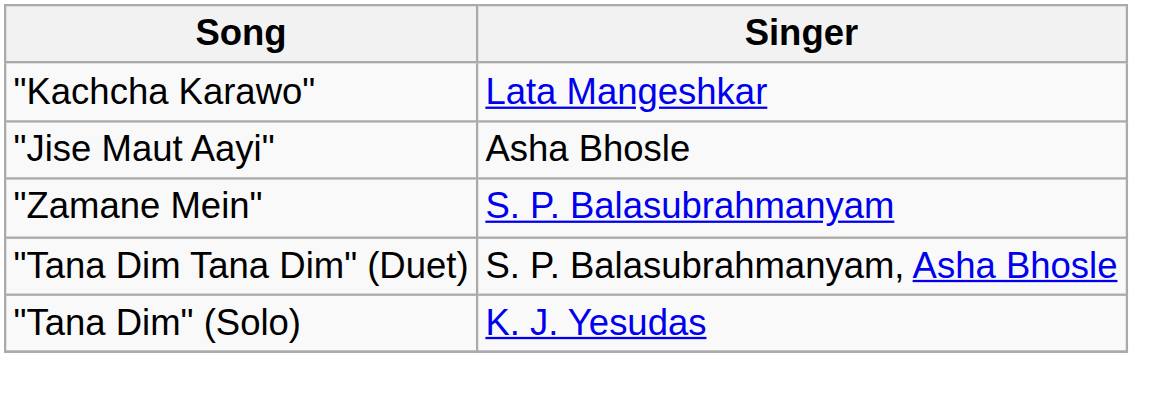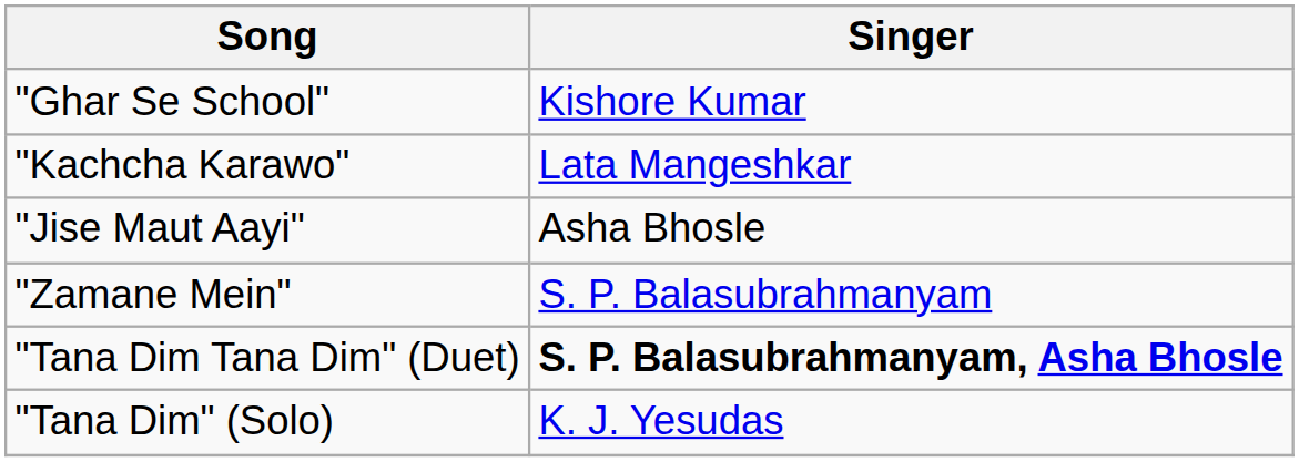 <table class="wikitable">
 <tr>
 <th>Song</th>
 <th>Singer</th>
+</tr>
+<tr>
+<td>"Ghar Se School"</td>
+<td><a href='#'>Kishore Kumar</a></td>
 </tr>
 <tr>
 <td>"Kachcha Karawo"</td>
 <td><a href='#'>Lata Mangeshkar</a></td>
 </tr>
 <tr>
 <td>"Jise Maut Aayi"</td>
 <td>Asha Bhosle</td>
 </tr>
 <tr>
 <td>"Zamane Mein"</td>
 <td><a href='#'>S. P. Balasubrahmanyam</a></td>
 </tr>
 <tr>
 <td>"Tana Dim Tana Dim" (Duet)</td>
-<td>S. P. Balasubrahmanyam, <a href='#'>Asha Bhosle</a></td>
+<td><strong>S. P. Balasubrahmanyam, <a href='#'>Asha Bhosle</a></strong></td>
 </tr>
 <tr>
 <td>"Tana Dim" (Solo)</td>
 <td><a href='#'>K. J. Yesudas</a></td>
 </tr>
 <tr>
 </tr>
 </table>
